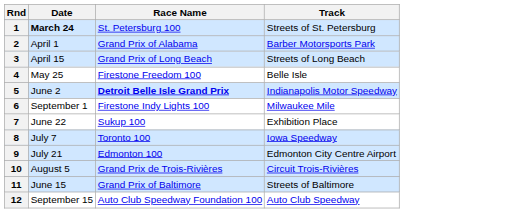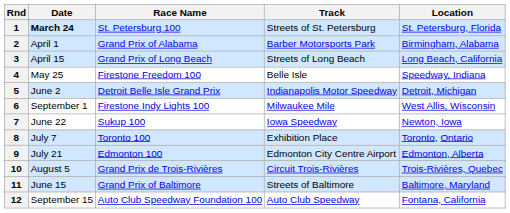 <table class="wikitable" style="font-size: 85%">
 <tr>
 <th>Rnd</th>
 <th>Date</th>
 <th>Race Name</th>
 <th>Track</th>
+<th>Location</th>
 </tr>
 <tr style="background:#D0E7FF;">
 <th>1</th>
 <td><strong>March 24</strong></td>
 <td> <a href='#'>St. Petersburg 100</a></td>
 <td>Streets of St. Petersburg</td>
+<td><a href='#'>St. Petersburg, Florida</a></td>
 </tr>
 <tr style="background:#D0E7FF;">
 <th>2</th>
 <td>April 1</td>
 <td> <a href='#'>Grand Prix of Alabama</a></td>
 <td><a href='#'>Barber Motorsports Park</a></td>
+<td><a href='#'>Birmingham, Alabama</a></td>
 </tr>
 <tr style="background:#D0E7FF;">
 <th>3</th>
 <td>April 15</td>
 <td> <a href='#'>Grand Prix of Long Beach</a></td>
 <td>Streets of Long Beach</td>
+<td><a href='#'>Long Beach, California</a></td>
 </tr>
 <tr style="background:#FFFFFF;">
 <th>4</th>
 <td>May 25</td>
 <td> <a href='#'>Firestone Freedom 100</a></td>
 <td>Belle Isle</td>
+<td><a href='#'>Speedway, Indiana</a></td>
 </tr>
 <tr style="background:#D0E7FF;">
 <th>5</th>
 <td>June 2</td>
-<td><strong> <a href='#'>Detroit Belle Isle Grand Prix</a></strong></td>
+<td> <a href='#'>Detroit Belle Isle Grand Prix</a></td>
 <td><a href='#'>Indianapolis Motor Speedway</a></td>
+<td><a href='#'>Detroit, Michigan</a></td>
 </tr>
 <tr style="background:#FFFFFF;">
 <th>6</th>
 <td>September 1</td>
 <td> <a href='#'>Firestone Indy Lights 100</a></td>
 <td><a href='#'>Milwaukee Mile</a></td>
+<td><a href='#'>West Allis, Wisconsin</a></td>
 </tr>
 <tr style="background:#FFFFFF;">
 <th>7</th>
 <td>June 22</td>
 <td> <a href='#'>Sukup 100</a></td>
-<td>Exhibition Place</td>
+<td><a href='#'>Iowa Speedway</a></td>
+<td><a href='#'>Newton, Iowa</a></td>
 </tr>
 <tr style="background:#D0E7FF;">
 <th>8</th>
 <td>July 7</td>
 <td> <a href='#'>Toronto 100</a></td>
-<td><a href='#'>Iowa Speedway</a></td>
+<td>Exhibition Place</td>
+<td><a href='#'>Toronto</a>, <a href='#'>Ontario</a></td>
 </tr>
 <tr style="background:#D0E7FF;">
 <th>9</th>
 <td>July 21</td>
 <td> <a href='#'>Edmonton 100</a></td>
 <td>Edmonton City Centre Airport</td>
+<td><a href='#'>Edmonton, Alberta</a></td>
 </tr>
 <tr style="background:#D0E7FF;">
 <th>10</th>
 <td>August 5</td>
 <td> <a href='#'>Grand Prix de Trois-Rivières</a></td>
 <td><a href='#'>Circuit Trois-Rivières</a></td>
+<td><a href='#'>Trois-Rivières, Quebec</a></td>
 </tr>
 <tr style="background:#D0E7FF;">
 <th>11</th>
 <td>June 15</td>
 <td> <a href='#'>Grand Prix of Baltimore</a></td>
 <td>Streets of Baltimore</td>
+<td><a href='#'>Baltimore, Maryland</a></td>
 </tr>
 <tr style="background:#FFFFFF;">
 <th>12</th>
 <td>September 15</td>
 <td> <a href='#'>Auto Club Speedway Foundation 100</a></td>
 <td><a href='#'>Auto Club Speedway</a></td>
+<td><a href='#'>Fontana, California</a></td>
 </tr>
 </table>
